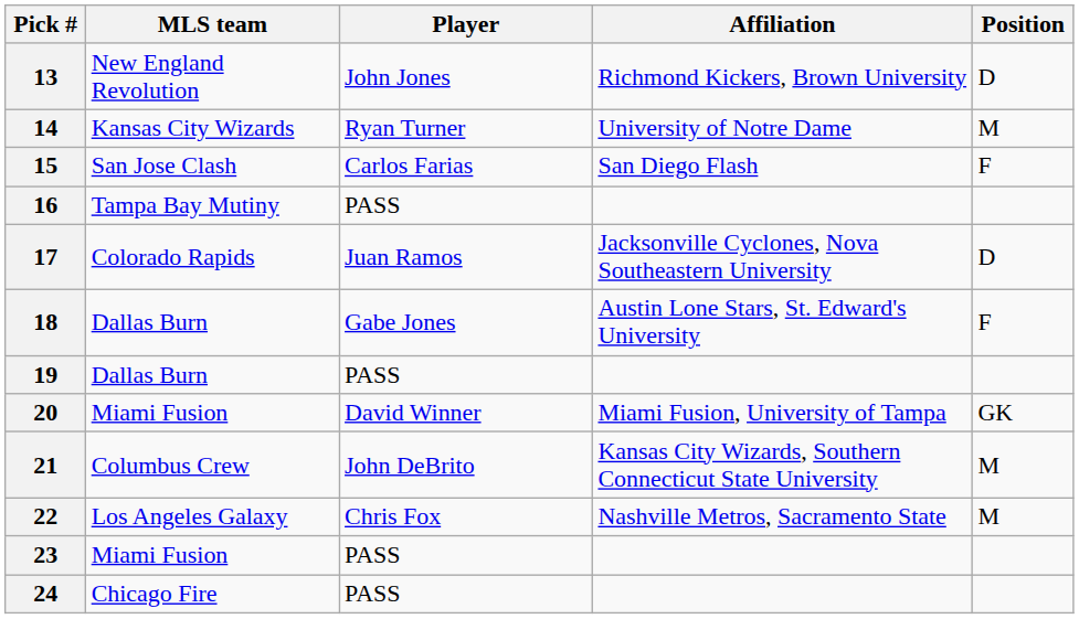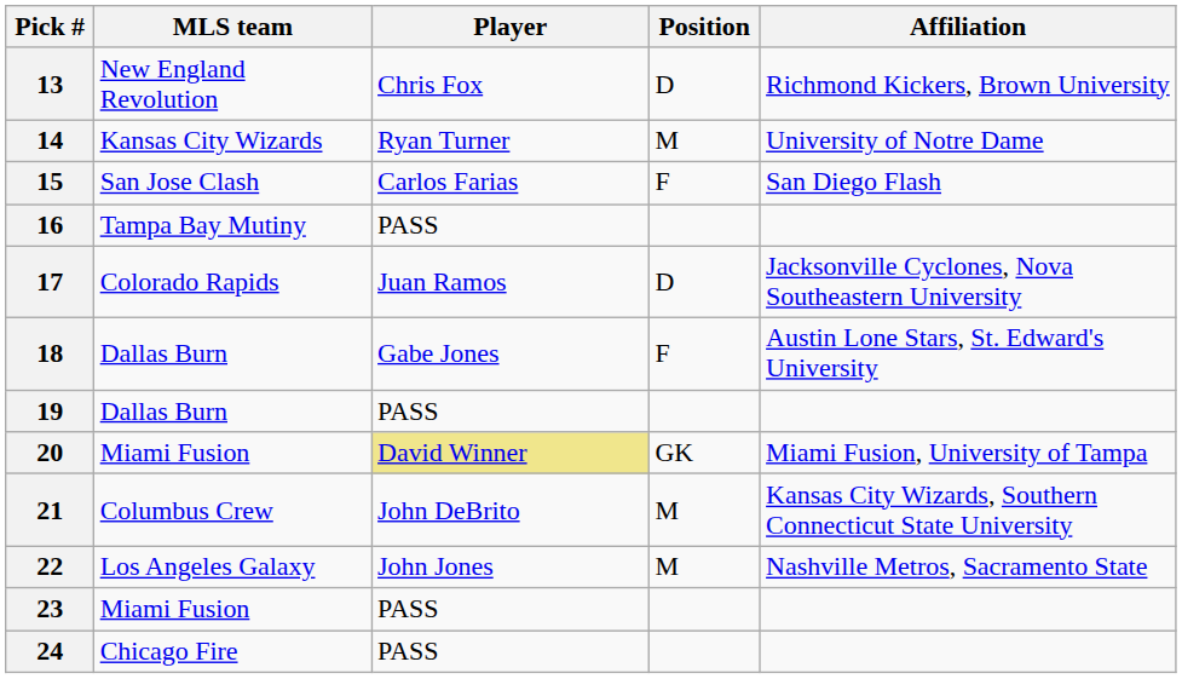 <table class="wikitable sortable" style="width:80%">
 <tr>
 <th width=7%>Pick #</th>
 <th width=22%>MLS team</th>
 <th width=22%>Player</th>
+<th width=8%>Position</th>
 <th width=33%>Affiliation</th>
-<th width=8%>Position</th>
 </tr>
 <tr>
 <th>13</th>
 <td><a href='#'>New England Revolution</a></td>
-<td><a href='#'>John Jones</a></td>
+<td><a href='#'>Chris Fox</a></td>
+<td>D</td>
 <td><a href='#'>Richmond Kickers</a>, <a href='#'>Brown University</a></td>
-<td>D</td>
 </tr>
 <tr>
 <th>14</th>
 <td><a href='#'>Kansas City Wizards</a></td>
 <td><a href='#'>Ryan Turner</a></td>
+<td>M</td>
 <td><a href='#'>University of Notre Dame</a></td>
-<td>M</td>
 </tr>
 <tr>
 <th>15</th>
 <td><a href='#'>San Jose Clash</a></td>
 <td><a href='#'>Carlos Farias</a></td>
+<td>F</td>
 <td><a href='#'>San Diego Flash</a></td>
-<td>F</td>
 </tr>
 <tr>
 <th>16</th>
 <td><a href='#'>Tampa Bay Mutiny</a></td>
 <td>PASS</td>
 <td></td>
 <td></td>
 </tr>
 <tr>
 <th>17</th>
 <td><a href='#'>Colorado Rapids</a></td>
 <td><a href='#'>Juan Ramos</a></td>
+<td>D</td>
 <td><a href='#'>Jacksonville Cyclones</a>, <a href='#'>Nova Southeastern University</a></td>
-<td>D</td>
 </tr>
 <tr>
 <th>18</th>
 <td><a href='#'>Dallas Burn</a></td>
 <td><a href='#'>Gabe Jones</a></td>
+<td>F</td>
 <td><a href='#'>Austin Lone Stars</a>, <a href='#'>St. Edward's University</a></td>
-<td>F</td>
 </tr>
 <tr>
 <th>19</th>
 <td><a href='#'>Dallas Burn</a></td>
 <td>PASS</td>
 <td></td>
 <td></td>
 </tr>
 <tr>
 <th>20</th>
 <td><a href='#'>Miami Fusion</a></td>
-<td><a href='#'>David Winner</a></td>
+<td style="background: khaki;"><a href='#'>David Winner</a></td>
+<td>GK</td>
 <td><a href='#'>Miami Fusion</a>, <a href='#'>University of Tampa</a></td>
-<td>GK</td>
 </tr>
 <tr>
 <th>21</th>
 <td><a href='#'>Columbus Crew</a></td>
 <td><a href='#'>John DeBrito</a></td>
+<td>M</td>
 <td><a href='#'>Kansas City Wizards</a>, <a href='#'>Southern Connecticut State University</a></td>
-<td>M</td>
 </tr>
 <tr>
 <th>22</th>
 <td><a href='#'>Los Angeles Galaxy</a></td>
-<td><a href='#'>Chris Fox</a></td>
+<td><a href='#'>John Jones</a></td>
+<td>M</td>
 <td><a href='#'>Nashville Metros</a>, <a href='#'>Sacramento State</a></td>
-<td>M</td>
 </tr>
 <tr>
 <th>23</th>
 <td><a href='#'>Miami Fusion</a></td>
 <td>PASS</td>
 <td></td>
 <td></td>
 </tr>
 <tr>
 <th>24</th>
 <td><a href='#'>Chicago Fire</a></td>
 <td>PASS</td>
 <td></td>
 <td></td>
 </tr>
 </table>
